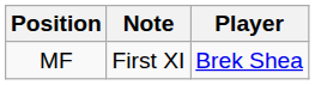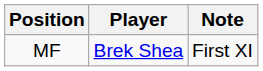 <table class=wikitable>
 <tr>
 <th>Position</th>
+<th>Player</th>
 <th>Note</th>
-<th>Player</th>
 </tr>
 <tr>
 <td align=center>MF</td>
+<td> <a href='#'>Brek Shea</a></td>
 <td>First XI</td>
-<td> <a href='#'>Brek Shea</a></td>
 </tr>
 </table>
